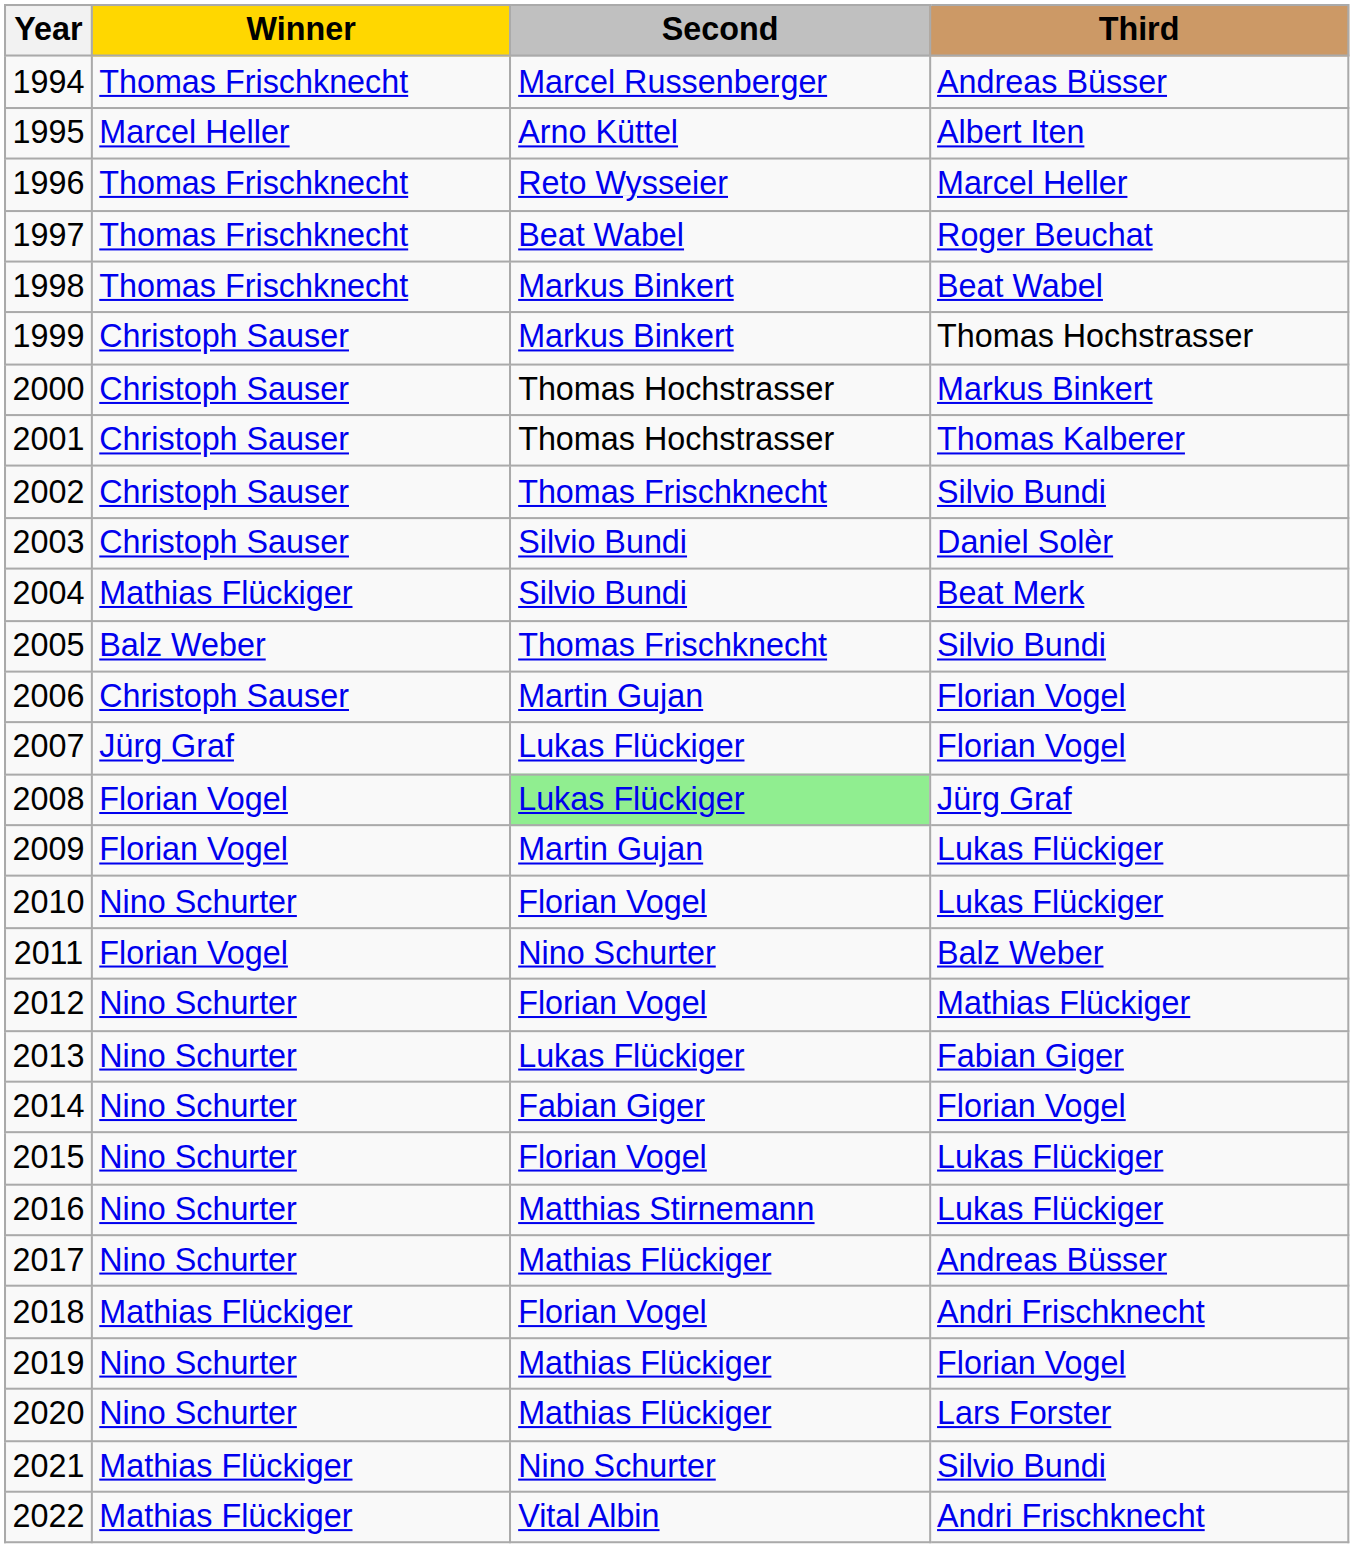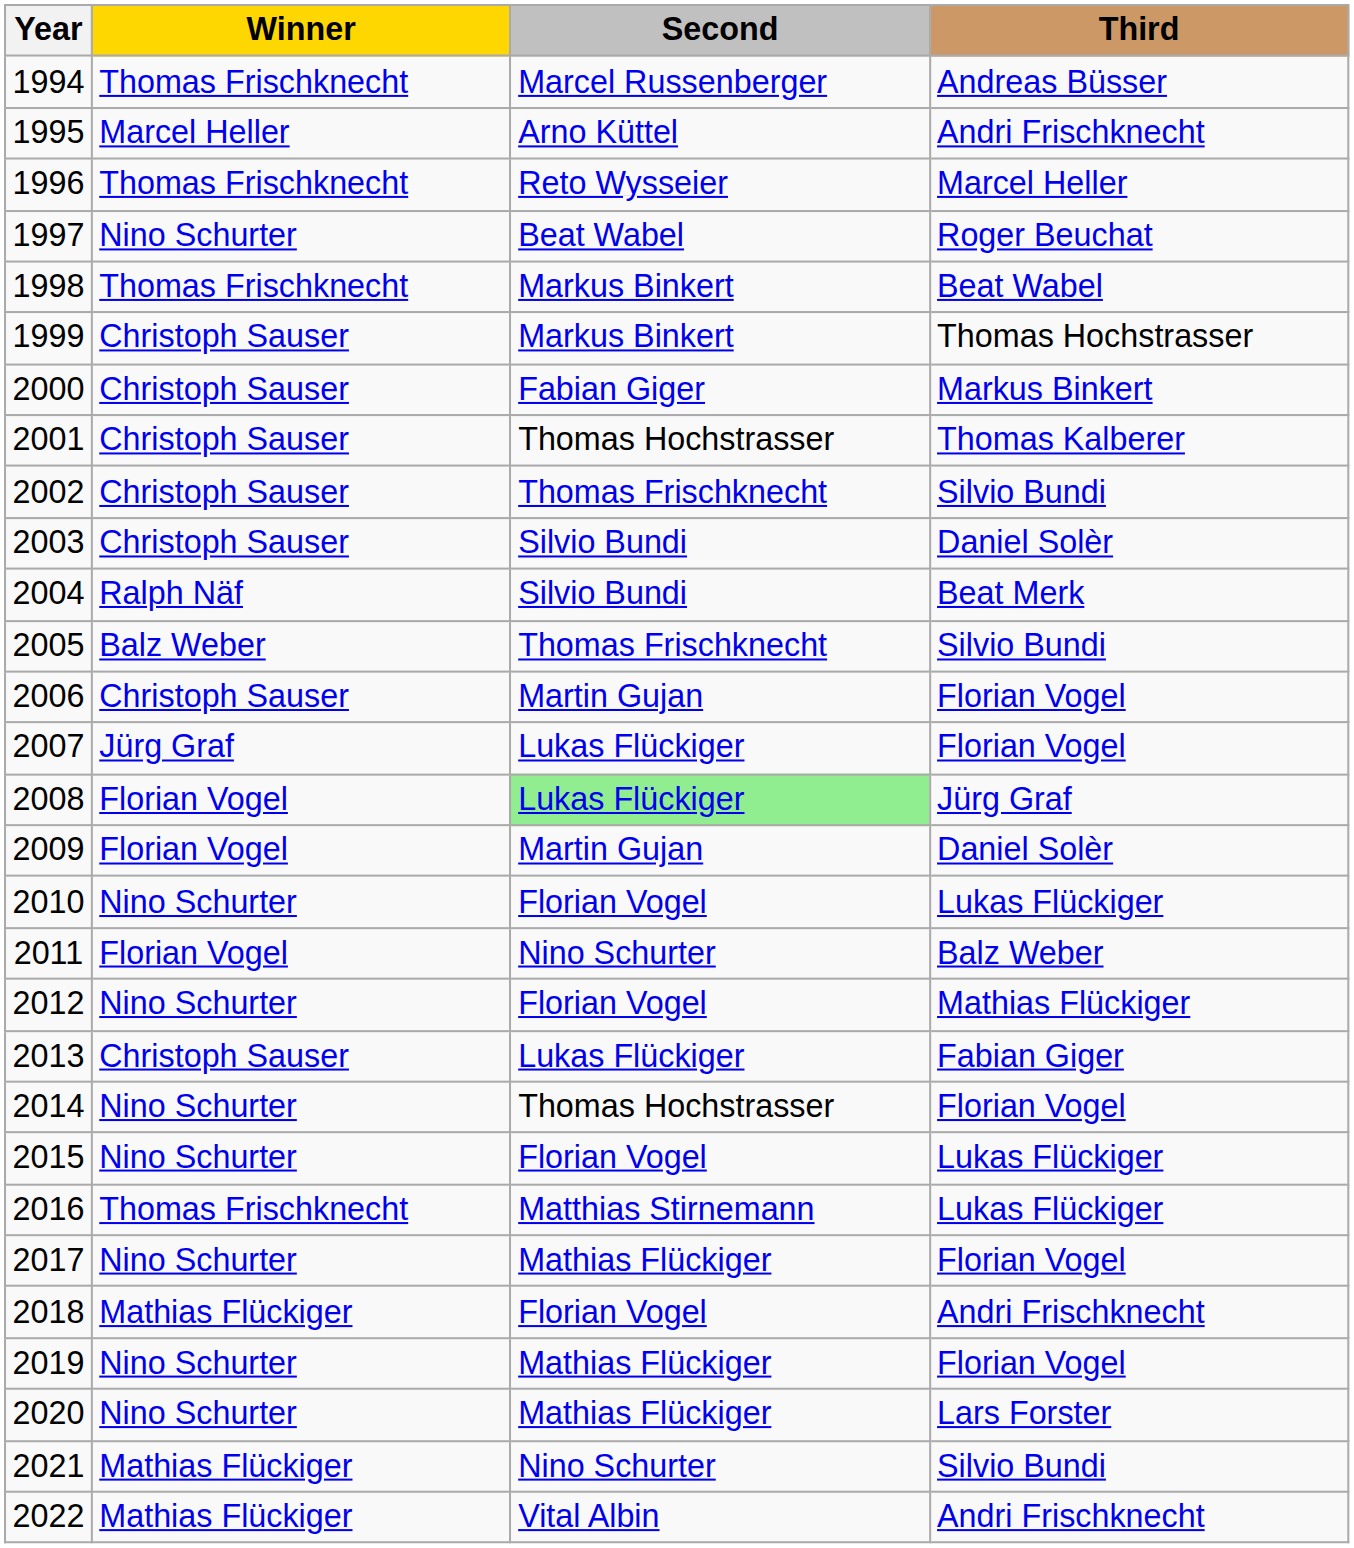 <table class="wikitable sortable">
 <tr>
 <th>Year</th>
 <th scope=col colspan=1 style="width:200px; background: gold;">Winner</th>
 <th scope=col colspan=1 style="width:200px; background: silver;">Second</th>
 <th scope=col colspan=1 style="width:200px; background: #cc9966;">Third</th>
 </tr>
 <tr>
 <td align="center">1994</td>
 <td><a href='#'>Thomas Frischknecht</a></td>
 <td><a href='#'>Marcel Russenberger</a></td>
 <td><a href='#'>Andreas Büsser</a></td>
 </tr>
 <tr>
 <td align="center">1995</td>
 <td><a href='#'>Marcel Heller</a></td>
 <td><a href='#'>Arno Küttel</a></td>
-<td><a href='#'>Albert Iten</a></td>
+<td><a href='#'>Andri Frischknecht</a></td>
 </tr>
 <tr>
 <td align="center">1996</td>
 <td><a href='#'>Thomas Frischknecht</a></td>
 <td><a href='#'>Reto Wysseier</a></td>
 <td><a href='#'>Marcel Heller</a></td>
 </tr>
 <tr>
 <td align="center">1997</td>
-<td><a href='#'>Thomas Frischknecht</a></td>
+<td><a href='#'>Nino Schurter</a></td>
 <td><a href='#'>Beat Wabel</a></td>
 <td><a href='#'>Roger Beuchat</a></td>
 </tr>
 <tr>
 <td align="center">1998</td>
 <td><a href='#'>Thomas Frischknecht</a></td>
 <td><a href='#'>Markus Binkert</a></td>
 <td><a href='#'>Beat Wabel</a></td>
 </tr>
 <tr>
 <td align="center">1999</td>
 <td><a href='#'>Christoph Sauser</a></td>
 <td><a href='#'>Markus Binkert</a></td>
 <td>Thomas Hochstrasser</td>
 </tr>
 <tr>
 <td align="center">2000</td>
 <td><a href='#'>Christoph Sauser</a></td>
-<td>Thomas Hochstrasser</td>
+<td><a href='#'>Fabian Giger</a></td>
 <td><a href='#'>Markus Binkert</a></td>
 </tr>
 <tr>
 <td align="center">2001</td>
 <td><a href='#'>Christoph Sauser</a></td>
 <td>Thomas Hochstrasser</td>
 <td><a href='#'>Thomas Kalberer</a></td>
 </tr>
 <tr>
 <td align="center">2002</td>
 <td><a href='#'>Christoph Sauser</a></td>
 <td><a href='#'>Thomas Frischknecht</a></td>
 <td><a href='#'>Silvio Bundi</a></td>
 </tr>
 <tr>
 <td align="center">2003</td>
 <td><a href='#'>Christoph Sauser</a></td>
 <td><a href='#'>Silvio Bundi</a></td>
 <td><a href='#'>Daniel Solèr</a></td>
 </tr>
 <tr>
 <td align="center">2004</td>
-<td><a href='#'>Mathias Flückiger</a></td>
+<td><a href='#'>Ralph Näf</a></td>
 <td><a href='#'>Silvio Bundi</a></td>
 <td><a href='#'>Beat Merk</a></td>
 </tr>
 <tr>
 <td align="center">2005</td>
 <td><a href='#'>Balz Weber</a></td>
 <td><a href='#'>Thomas Frischknecht</a></td>
 <td><a href='#'>Silvio Bundi</a></td>
 </tr>
 <tr>
 <td align="center">2006</td>
 <td><a href='#'>Christoph Sauser</a></td>
 <td><a href='#'>Martin Gujan</a></td>
 <td><a href='#'>Florian Vogel</a></td>
 </tr>
 <tr>
 <td align="center">2007</td>
 <td><a href='#'>Jürg Graf</a></td>
 <td><a href='#'>Lukas Flückiger</a></td>
 <td><a href='#'>Florian Vogel</a></td>
 </tr>
 <tr>
 <td align="center">2008</td>
 <td><a href='#'>Florian Vogel</a></td>
 <td style="background: lightgreen;"><a href='#'>Lukas Flückiger</a></td>
 <td><a href='#'>Jürg Graf</a></td>
 </tr>
 <tr>
 <td align="center">2009</td>
 <td><a href='#'>Florian Vogel</a></td>
 <td><a href='#'>Martin Gujan</a></td>
-<td><a href='#'>Lukas Flückiger</a></td>
+<td><a href='#'>Daniel Solèr</a></td>
 </tr>
 <tr>
 <td align="center">2010</td>
 <td><a href='#'>Nino Schurter</a></td>
 <td><a href='#'>Florian Vogel</a></td>
 <td><a href='#'>Lukas Flückiger</a></td>
 </tr>
 <tr>
 <td align="center">2011</td>
 <td><a href='#'>Florian Vogel</a></td>
 <td><a href='#'>Nino Schurter</a></td>
 <td><a href='#'>Balz Weber</a></td>
 </tr>
 <tr>
 <td align="center">2012</td>
 <td><a href='#'>Nino Schurter</a></td>
 <td><a href='#'>Florian Vogel</a></td>
 <td><a href='#'>Mathias Flückiger</a></td>
 </tr>
 <tr>
 <td align="center">2013</td>
-<td><a href='#'>Nino Schurter</a></td>
+<td><a href='#'>Christoph Sauser</a></td>
 <td><a href='#'>Lukas Flückiger</a></td>
 <td><a href='#'>Fabian Giger</a></td>
 </tr>
 <tr>
 <td align="center">2014</td>
 <td><a href='#'>Nino Schurter</a></td>
-<td><a href='#'>Fabian Giger</a></td>
+<td>Thomas Hochstrasser</td>
 <td><a href='#'>Florian Vogel</a></td>
 </tr>
 <tr>
 <td align="center">2015</td>
 <td><a href='#'>Nino Schurter</a></td>
 <td><a href='#'>Florian Vogel</a></td>
 <td><a href='#'>Lukas Flückiger</a></td>
 </tr>
 <tr>
 <td align="center">2016</td>
-<td><a href='#'>Nino Schurter</a></td>
+<td><a href='#'>Thomas Frischknecht</a></td>
 <td><a href='#'>Matthias Stirnemann</a></td>
 <td><a href='#'>Lukas Flückiger</a></td>
 </tr>
 <tr>
 <td align="center">2017</td>
 <td><a href='#'>Nino Schurter</a></td>
 <td><a href='#'>Mathias Flückiger</a></td>
-<td><a href='#'>Andreas Büsser</a></td>
+<td><a href='#'>Florian Vogel</a></td>
 </tr>
 <tr>
 <td align="center">2018</td>
 <td><a href='#'>Mathias Flückiger</a></td>
 <td><a href='#'>Florian Vogel</a></td>
 <td><a href='#'>Andri Frischknecht</a></td>
 </tr>
 <tr>
 <td align="center">2019</td>
 <td><a href='#'>Nino Schurter</a></td>
 <td><a href='#'>Mathias Flückiger</a></td>
 <td><a href='#'>Florian Vogel</a></td>
 </tr>
 <tr>
 <td align="center">2020</td>
 <td><a href='#'>Nino Schurter</a></td>
 <td><a href='#'>Mathias Flückiger</a></td>
 <td><a href='#'>Lars Forster</a></td>
 </tr>
 <tr>
 <td align="center">2021</td>
 <td><a href='#'>Mathias Flückiger</a></td>
 <td><a href='#'>Nino Schurter</a></td>
 <td><a href='#'>Silvio Bundi</a></td>
 </tr>
 <tr>
 <td align="center">2022</td>
 <td><a href='#'>Mathias Flückiger</a></td>
 <td><a href='#'>Vital Albin</a></td>
 <td><a href='#'>Andri Frischknecht</a></td>
 </tr>
 </table>
